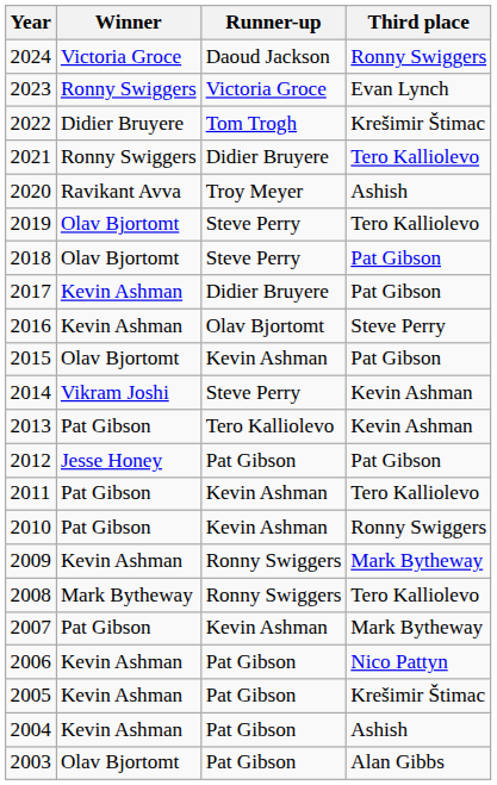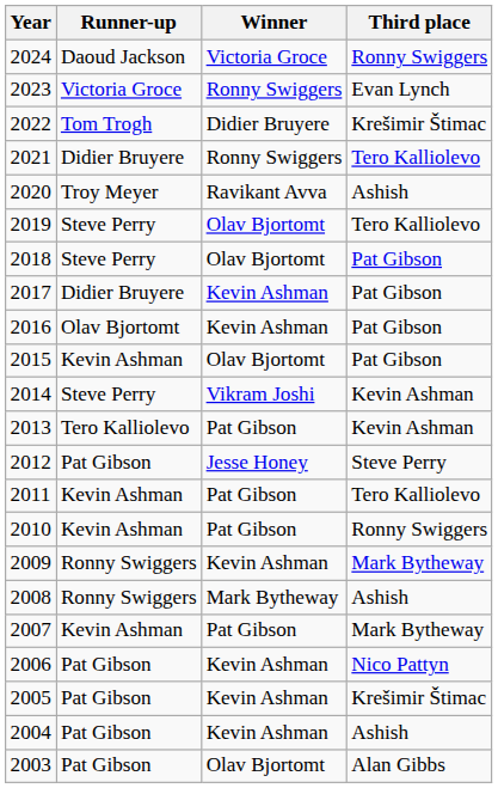 <table class="wikitable sortable" style="margin-top:0; font-size:90%;">
 <tr>
 <th>Year</th>
+<th> Runner-up</th>
 <th> Winner</th>
-<th> Runner-up</th>
 <th> Third place</th>
 </tr>
 <tr>
 <td>2024</td>
+<td> Daoud Jackson</td>
 <td> <a href='#'>Victoria Groce</a></td>
-<td> Daoud Jackson</td>
 <td> <a href='#'>Ronny Swiggers</a></td>
 </tr>
 <tr>
 <td>2023</td>
+<td> <a href='#'>Victoria Groce</a></td>
 <td> <a href='#'>Ronny Swiggers</a></td>
-<td> <a href='#'>Victoria Groce</a></td>
 <td> Evan Lynch</td>
 </tr>
 <tr>
 <td>2022</td>
+<td> <a href='#'>Tom Trogh</a></td>
 <td> Didier Bruyere</td>
-<td> <a href='#'>Tom Trogh</a></td>
 <td> Krešimir Štimac</td>
 </tr>
 <tr>
 <td>2021</td>
+<td> Didier Bruyere</td>
 <td> Ronny Swiggers</td>
-<td> Didier Bruyere</td>
 <td> <a href='#'>Tero Kalliolevo</a></td>
 </tr>
 <tr>
 <td>2020</td>
+<td> Troy Meyer</td>
 <td> Ravikant Avva</td>
-<td> Troy Meyer</td>
 <td> Ashish</td>
 </tr>
 <tr>
 <td>2019</td>
+<td> Steve Perry</td>
 <td> <a href='#'>Olav Bjortomt</a></td>
-<td> Steve Perry</td>
 <td> Tero Kalliolevo</td>
 </tr>
 <tr>
 <td>2018</td>
+<td> Steve Perry</td>
 <td> Olav Bjortomt</td>
-<td> Steve Perry</td>
 <td> <a href='#'>Pat Gibson</a></td>
 </tr>
 <tr>
 <td>2017</td>
+<td> Didier Bruyere</td>
 <td> <a href='#'>Kevin Ashman</a></td>
-<td> Didier Bruyere</td>
 <td> Pat Gibson</td>
 </tr>
 <tr>
 <td>2016</td>
-<td> Kevin Ashman</td>
-<td> Olav Bjortomt</td>
-<td> Steve Perry</td>
-</tr>
-<tr>
-<td>2015</td>
 <td> Olav Bjortomt</td>
 <td> Kevin Ashman</td>
 <td> Pat Gibson</td>
 </tr>
 <tr>
+<td>2015</td>
+<td> Kevin Ashman</td>
+<td> Olav Bjortomt</td>
+<td> Pat Gibson</td>
+</tr>
+<tr>
 <td>2014</td>
+<td> Steve Perry</td>
 <td> <a href='#'>Vikram Joshi</a></td>
-<td> Steve Perry</td>
 <td> Kevin Ashman</td>
 </tr>
 <tr>
 <td>2013</td>
+<td> Tero Kalliolevo</td>
 <td> Pat Gibson</td>
-<td> Tero Kalliolevo</td>
 <td> Kevin Ashman</td>
 </tr>
 <tr>
 <td>2012</td>
+<td> Pat Gibson</td>
 <td> <a href='#'>Jesse Honey</a></td>
-<td> Pat Gibson</td>
-<td> Pat Gibson</td>
+<td> Steve Perry</td>
 </tr>
 <tr>
 <td>2011</td>
+<td> Kevin Ashman</td>
 <td> Pat Gibson</td>
-<td> Kevin Ashman</td>
 <td> Tero Kalliolevo</td>
 </tr>
 <tr>
 <td>2010</td>
+<td> Kevin Ashman</td>
 <td> Pat Gibson</td>
-<td> Kevin Ashman</td>
 <td> Ronny Swiggers</td>
 </tr>
 <tr>
 <td>2009</td>
+<td> Ronny Swiggers</td>
 <td> Kevin Ashman</td>
-<td> Ronny Swiggers</td>
 <td> <a href='#'>Mark Bytheway</a></td>
 </tr>
 <tr>
 <td>2008</td>
+<td> Ronny Swiggers</td>
 <td> Mark Bytheway</td>
-<td> Ronny Swiggers</td>
-<td> Tero Kalliolevo</td>
+<td> Ashish</td>
 </tr>
 <tr>
 <td>2007</td>
+<td> Kevin Ashman</td>
 <td> Pat Gibson</td>
-<td> Kevin Ashman</td>
 <td> Mark Bytheway</td>
 </tr>
 <tr>
 <td>2006</td>
+<td> Pat Gibson</td>
 <td> Kevin Ashman</td>
-<td> Pat Gibson</td>
 <td> <a href='#'>Nico Pattyn</a></td>
 </tr>
 <tr>
 <td>2005</td>
+<td> Pat Gibson</td>
 <td> Kevin Ashman</td>
-<td> Pat Gibson</td>
 <td> Krešimir Štimac</td>
 </tr>
 <tr>
 <td>2004</td>
+<td> Pat Gibson</td>
 <td> Kevin Ashman</td>
-<td> Pat Gibson</td>
 <td> Ashish</td>
 </tr>
 <tr>
 <td>2003</td>
+<td> Pat Gibson</td>
 <td> Olav Bjortomt</td>
-<td> Pat Gibson</td>
 <td> Alan Gibbs</td>
 </tr>
 </table>
